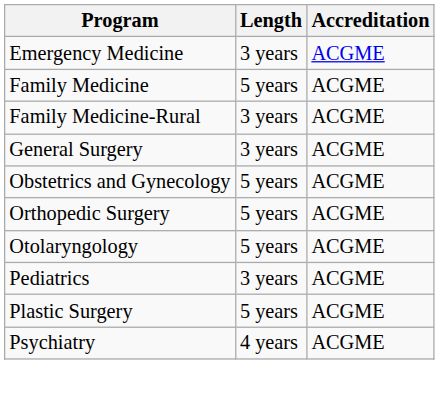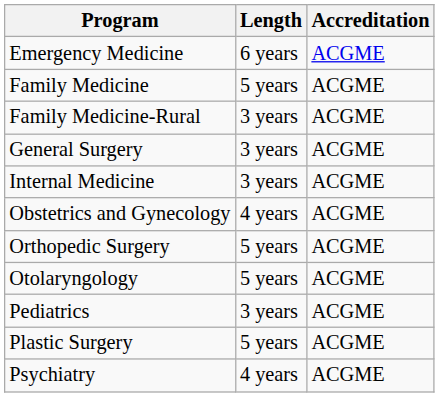 <table class="sortable wikitable">
 <tr>
 <th>Program</th>
 <th>Length</th>
 <th>Accreditation</th>
 </tr>
 <tr>
 <td>Emergency Medicine</td>
-<td>3 years</td>
+<td>6 years</td>
 <td><a href='#'>ACGME</a></td>
 </tr>
 <tr>
 <td>Family Medicine</td>
 <td>5 years</td>
 <td>ACGME</td>
 </tr>
 <tr>
 <td>Family Medicine-Rural</td>
 <td>3 years</td>
 <td>ACGME</td>
 </tr>
 <tr>
 <td>General Surgery</td>
 <td>3 years</td>
 <td>ACGME</td>
 </tr>
 <tr>
+<td>Internal Medicine</td>
+<td>3 years</td>
+<td>ACGME</td>
+</tr>
+<tr>
 <td>Obstetrics and Gynecology</td>
-<td>5 years</td>
+<td>4 years</td>
 <td>ACGME</td>
 </tr>
 <tr>
 <td>Orthopedic Surgery</td>
 <td>5 years</td>
 <td>ACGME</td>
 </tr>
 <tr>
 <td>Otolaryngology</td>
 <td>5 years</td>
 <td>ACGME</td>
 </tr>
 <tr>
 <td>Pediatrics</td>
 <td>3 years</td>
 <td>ACGME</td>
 </tr>
 <tr>
 <td>Plastic Surgery</td>
 <td>5 years</td>
 <td>ACGME</td>
 </tr>
 <tr>
 <td>Psychiatry</td>
 <td>4 years</td>
 <td>ACGME</td>
 </tr>
 </table>
